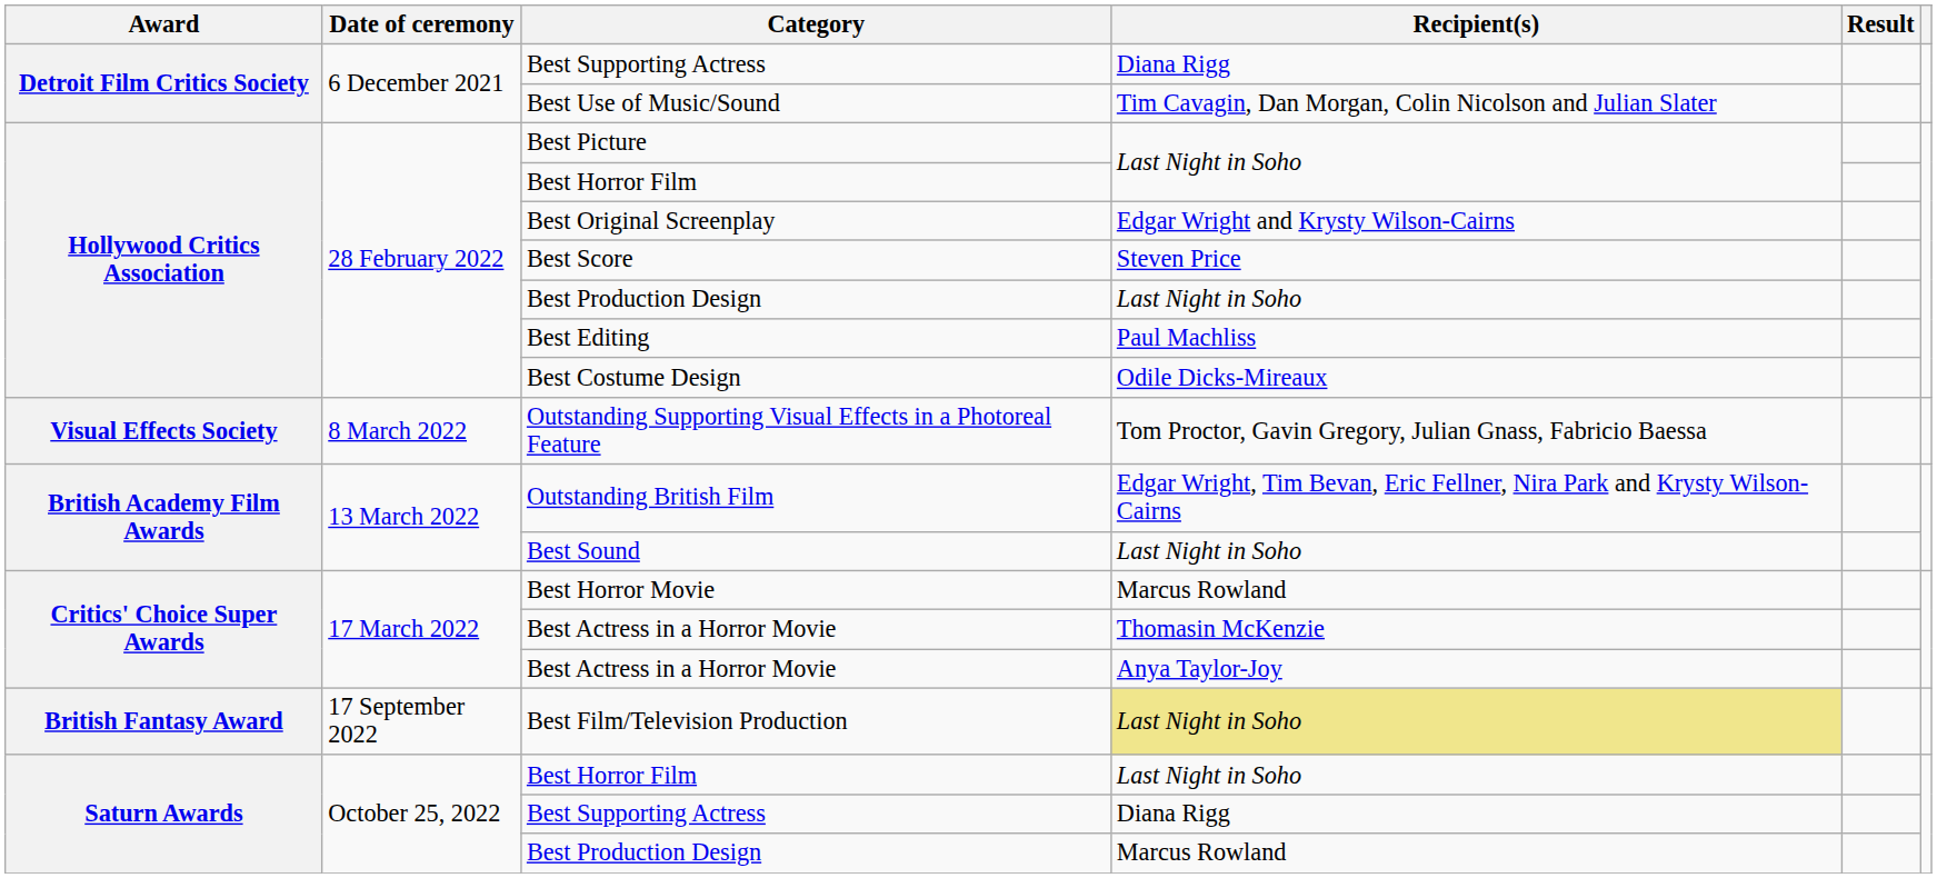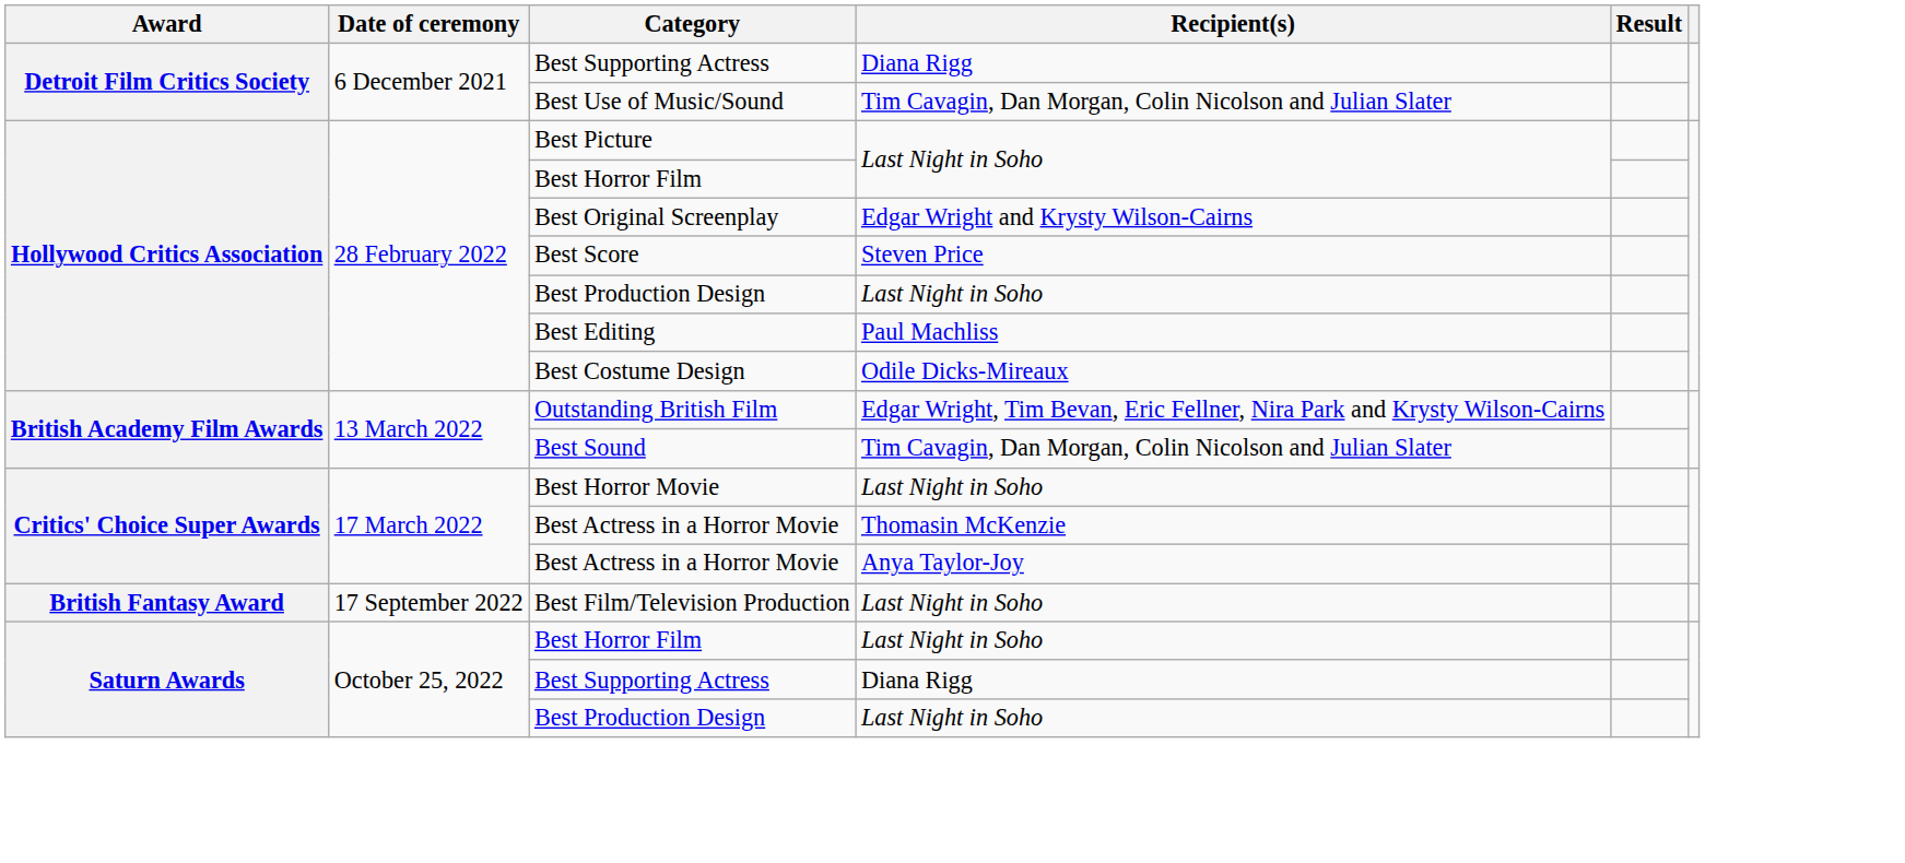 <table class="wikitable plainrowheaders sortable">
 <tr>
 <th scope="col">Award</th>
 <th scope="col">Date of ceremony</th>
 <th scope="col">Category</th>
 <th scope="col">Recipient(s)</th>
 <th scope="col">Result</th>
 <th scope="col" class="unsortable"></th>
 </tr>
 <tr>
 <th scope="row" rowspan=2><a href='#'>Detroit Film Critics Society</a></th>
 <td rowspan="2">6 December 2021</td>
 <td>Best Supporting Actress</td>
 <td><a href='#'>Diana Rigg</a></td>
 <td></td>
 <td style="text-align:center;" rowspan="2"></td>
 </tr>
 <tr>
 <td>Best Use of Music/Sound</td>
 <td><a href='#'>Tim Cavagin</a>, Dan Morgan, Colin Nicolson and <a href='#'>Julian Slater</a></td>
 <td></td>
 </tr>
 <tr>
 <th scope="row" rowspan="7"><a href='#'>Hollywood Critics Association</a></th>
 <td rowspan="7"><a href='#'>28 February 2022</a></td>
 <td>Best Picture</td>
 <td rowspan="2"><em>Last Night in Soho</em></td>
 <td></td>
 <td style="text-align:center;" rowspan="7"></td>
 </tr>
 <tr>
 <td>Best Horror Film</td>
 <td></td>
 </tr>
 <tr>
 <td>Best Original Screenplay</td>
 <td><a href='#'>Edgar Wright</a> and <a href='#'>Krysty Wilson-Cairns</a></td>
 <td></td>
 </tr>
 <tr>
 <td>Best Score</td>
 <td><a href='#'>Steven Price</a></td>
 <td></td>
 </tr>
 <tr>
 <td>Best Production Design</td>
 <td><em>Last Night in Soho</em></td>
 <td></td>
 </tr>
 <tr>
 <td>Best Editing</td>
 <td><a href='#'>Paul Machliss</a></td>
 <td></td>
 </tr>
 <tr>
 <td>Best Costume Design</td>
 <td><a href='#'>Odile Dicks-Mireaux</a></td>
 <td></td>
 </tr>
 <tr>
-<th scope="row"><a href='#'>Visual Effects Society</a></th>
-<td><a href='#'>8 March 2022</a></td>
-<td><a href='#'>Outstanding Supporting Visual Effects in a Photoreal Feature</a></td>
-<td>Tom Proctor, Gavin Gregory, Julian Gnass, Fabricio Baessa</td>
-<td></td>
-<td style="text-align:center;"></td>
-</tr>
-<tr>
 <th scope="row" rowspan=2><a href='#'>British Academy Film Awards</a></th>
 <td rowspan="2"><a href='#'>13 March 2022</a></td>
 <td><a href='#'>Outstanding British Film</a></td>
 <td><a href='#'>Edgar Wright</a>, <a href='#'>Tim Bevan</a>, <a href='#'>Eric Fellner</a>, <a href='#'>Nira Park</a> and <a href='#'>Krysty Wilson-Cairns</a></td>
 <td></td>
 <td style="text-align:center;" rowspan="2"></td>
 </tr>
 <tr>
 <td><a href='#'>Best Sound</a></td>
-<td><em>Last Night in Soho</em></td>
+<td><a href='#'>Tim Cavagin</a>, Dan Morgan, Colin Nicolson and <a href='#'>Julian Slater</a></td>
 <td></td>
 </tr>
 <tr>
 <th scope="row" rowspan=3><a href='#'>Critics' Choice Super Awards</a></th>
 <td rowspan="3"><a href='#'>17 March 2022</a></td>
 <td>Best Horror Movie</td>
-<td>Marcus Rowland</td>
+<td><em>Last Night in Soho</em></td>
 <td></td>
 </tr>
 <tr>
 <td>Best Actress in a Horror Movie</td>
 <td><a href='#'>Thomasin McKenzie</a></td>
 <td></td>
 </tr>
 <tr>
 <td>Best Actress in a Horror Movie</td>
 <td><a href='#'>Anya Taylor-Joy</a></td>
 <td></td>
 </tr>
 <tr>
 <th scope="row"><a href='#'>British Fantasy Award</a></th>
 <td>17 September 2022</td>
 <td>Best Film/Television Production</td>
-<td style="background: khaki;"><em>Last Night in Soho</em></td>
+<td><em>Last Night in Soho</em></td>
 <td></td>
 <td></td>
 </tr>
 <tr>
 <th scope="row" rowspan=3><a href='#'>Saturn Awards</a></th>
 <td rowspan="3">October 25, 2022</td>
 <td><a href='#'>Best Horror Film</a></td>
 <td><em>Last Night in Soho</em></td>
 <td></td>
 <td rowspan="3"></td>
 </tr>
 <tr>
 <td><a href='#'>Best Supporting Actress</a></td>
 <td>Diana Rigg</td>
 <td></td>
 </tr>
 <tr>
 <td><a href='#'>Best Production Design</a></td>
-<td>Marcus Rowland</td>
+<td><em>Last Night in Soho</em></td>
 <td></td>
 </tr>
 </table>
